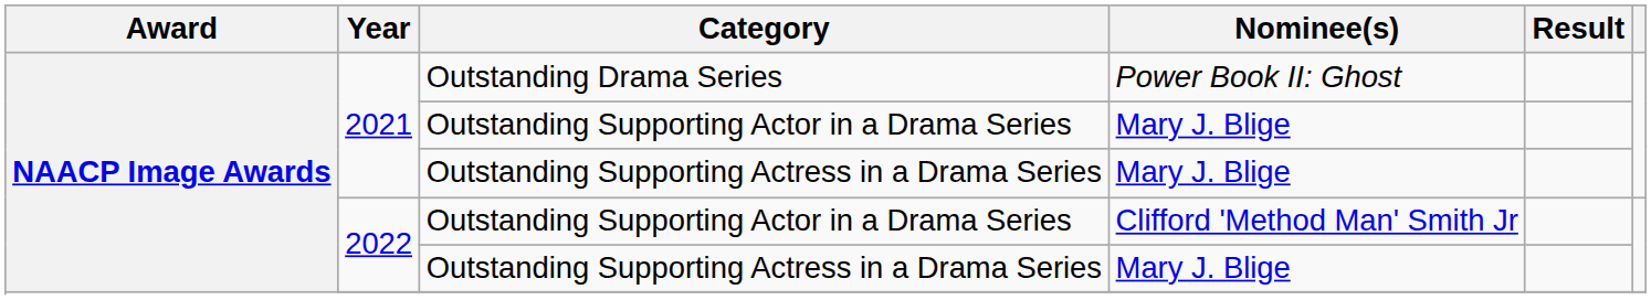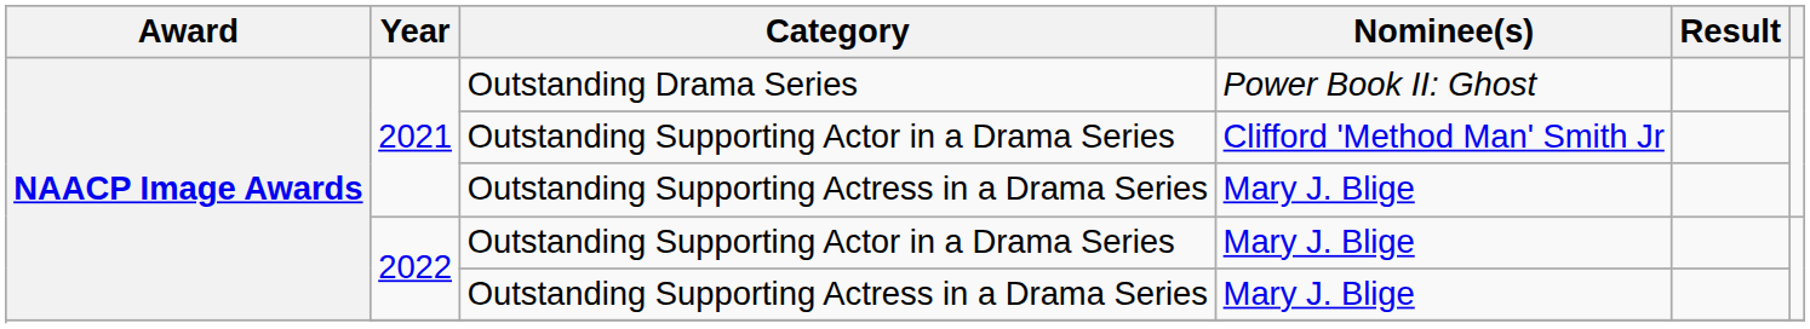 <table class="wikitable plainrowheaders sortable">
 <tr>
 <th scope="col">Award</th>
 <th scope="col">Year</th>
 <th scope="col">Category</th>
 <th scope="col">Nominee(s)</th>
 <th scope="col">Result</th>
 <th scope="col" class="unsortable"></th>
 </tr>
 <tr>
 <th scope="row" rowspan="6"><a href='#'>NAACP Image Awards</a></th>
 <td rowspan="3"><a href='#'>2021</a></td>
 <td>Outstanding Drama Series</td>
 <td><em>Power Book II: Ghost</em></td>
 <td></td>
 <td rowspan="3" style="text-align:center;"></td>
 </tr>
 <tr>
 <td>Outstanding Supporting Actor in a Drama Series</td>
-<td><a href='#'>Mary J. Blige</a></td>
+<td><a href='#'>Clifford 'Method Man' Smith Jr</a></td>
 <td></td>
 </tr>
 <tr>
 <td>Outstanding Supporting Actress in a Drama Series</td>
 <td><a href='#'>Mary J. Blige</a></td>
 <td></td>
 </tr>
 <tr>
 <td rowspan="2"><a href='#'>2022</a></td>
 <td>Outstanding Supporting Actor in a Drama Series</td>
-<td><a href='#'>Clifford 'Method Man' Smith Jr</a></td>
+<td><a href='#'>Mary J. Blige</a></td>
 <td></td>
 <td rowspan="2" style="text-align:center;"></td>
 </tr>
 <tr>
 <td>Outstanding Supporting Actress in a Drama Series</td>
 <td><a href='#'>Mary J. Blige</a></td>
 <td></td>
 </tr>
 <tr>
 </tr>
 </table>
